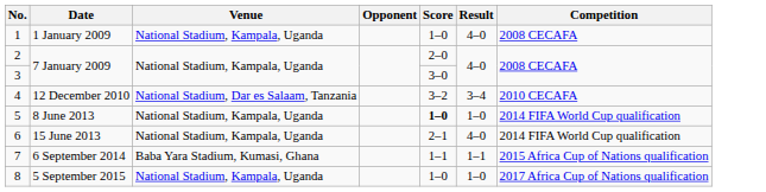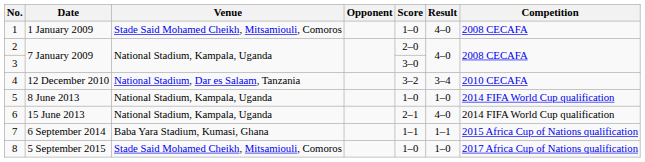 <table class="wikitable sortable">
 <tr>
 <th scope="col">No.</th>
 <th scope="col">Date</th>
 <th scope="col">Venue</th>
 <th scope="col">Opponent</th>
 <th scope="col">Score</th>
 <th scope="col">Result</th>
 <th scope="col">Competition</th>
 </tr>
 <tr>
 <td style="text-align:center">1</td>
 <td>1 January 2009</td>
-<td><a href='#'>National Stadium</a>, <a href='#'>Kampala</a>, Uganda</td>
+<td><a href='#'>Stade Said Mohamed Cheikh</a>, <a href='#'>Mitsamiouli</a>, Comoros</td>
 <td></td>
 <td style="text-align:center">1–0</td>
 <td style="text-align:center">4–0</td>
 <td><a href='#'>2008 CECAFA</a></td>
 </tr>
 <tr>
 <td style="text-align:center">2</td>
 <td rowspan="2">7 January 2009</td>
 <td rowspan="2">National Stadium, Kampala, Uganda</td>
 <td rowspan="2"></td>
 <td style="text-align:center">2–0</td>
 <td rowspan="2" style="text-align:center">4–0</td>
 <td rowspan="2"><a href='#'>2008 CECAFA</a></td>
 </tr>
 <tr>
 <td style="text-align:center">3</td>
 <td style="text-align:center">3–0</td>
 </tr>
 <tr>
 <td style="text-align:center">4</td>
 <td>12 December 2010</td>
 <td><a href='#'>National Stadium</a>, <a href='#'>Dar es Salaam</a>, Tanzania</td>
 <td></td>
 <td style="text-align:center">3–2</td>
 <td style="text-align:center">3–4</td>
 <td><a href='#'>2010 CECAFA</a></td>
 </tr>
 <tr>
 <td style="text-align:center">5</td>
 <td>8 June 2013</td>
 <td>National Stadium, Kampala, Uganda</td>
 <td></td>
-<td style="text-align:center"><strong>1–0</strong></td>
+<td style="text-align:center">1–0</td>
 <td style="text-align:center">1–0</td>
 <td><a href='#'>2014 FIFA World Cup qualification</a></td>
 </tr>
 <tr>
 <td style="text-align:center">6</td>
 <td>15 June 2013</td>
 <td>National Stadium, Kampala, Uganda</td>
 <td></td>
 <td style="text-align:center">2–1</td>
 <td style="text-align:center">4–0</td>
 <td>2014 FIFA World Cup qualification</td>
 </tr>
 <tr>
 <td style="text-align:center">7</td>
 <td>6 September 2014</td>
 <td>Baba Yara Stadium, Kumasi, Ghana</td>
 <td></td>
 <td style="text-align:center">1–1</td>
 <td style="text-align:center">1–1</td>
 <td><a href='#'>2015 Africa Cup of Nations qualification</a></td>
 </tr>
 <tr>
 <td style="text-align:center">8</td>
 <td>5 September 2015</td>
-<td><a href='#'>National Stadium</a>, <a href='#'>Kampala</a>, Uganda</td>
+<td><a href='#'>Stade Said Mohamed Cheikh</a>, <a href='#'>Mitsamiouli</a>, Comoros</td>
 <td></td>
 <td style="text-align:center">1–0</td>
 <td style="text-align:center">1–0</td>
 <td><a href='#'>2017 Africa Cup of Nations qualification</a></td>
 </tr>
 </table>
